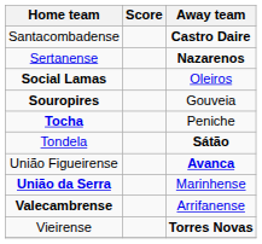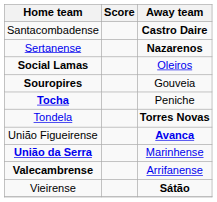 <table class="wikitable" style="text-align: center">
 <tr>
 <th>Home team</th>
 <th>Score</th>
 <th>Away team</th>
 </tr>
 <tr>
 <td>Santacombadense </td>
 <td></td>
 <td><strong>Castro Daire</strong> </td>
 </tr>
 <tr>
 <td><a href='#'>Sertanense</a> </td>
 <td></td>
 <td><strong>Nazarenos</strong> </td>
 </tr>
 <tr>
 <td><strong>Social Lamas</strong> </td>
 <td></td>
 <td><a href='#'>Oleiros</a> </td>
 </tr>
 <tr>
 <td><strong>Souropires</strong> </td>
 <td></td>
 <td>Gouveia </td>
 </tr>
 <tr>
 <td><strong><a href='#'>Tocha</a></strong> </td>
 <td></td>
 <td>Peniche </td>
 </tr>
 <tr>
 <td><a href='#'>Tondela</a> </td>
 <td></td>
-<td><strong>Sátão</strong> </td>
+<td><strong>Torres Novas </strong></td>
 </tr>
 <tr>
 <td>União Figueirense </td>
 <td></td>
 <td><strong><a href='#'>Avanca</a></strong> </td>
 </tr>
 <tr>
 <td><strong><a href='#'>União da Serra</a></strong> </td>
 <td></td>
 <td><a href='#'>Marinhense</a> </td>
 </tr>
 <tr>
 <td><strong>Valecambrense</strong> </td>
 <td></td>
 <td><a href='#'>Arrifanense</a> </td>
 </tr>
 <tr>
 <td>Vieirense </td>
 <td></td>
-<td><strong>Torres Novas </strong></td>
+<td><strong>Sátão</strong> </td>
 </tr>
 <tr>
 </tr>
 </table>
